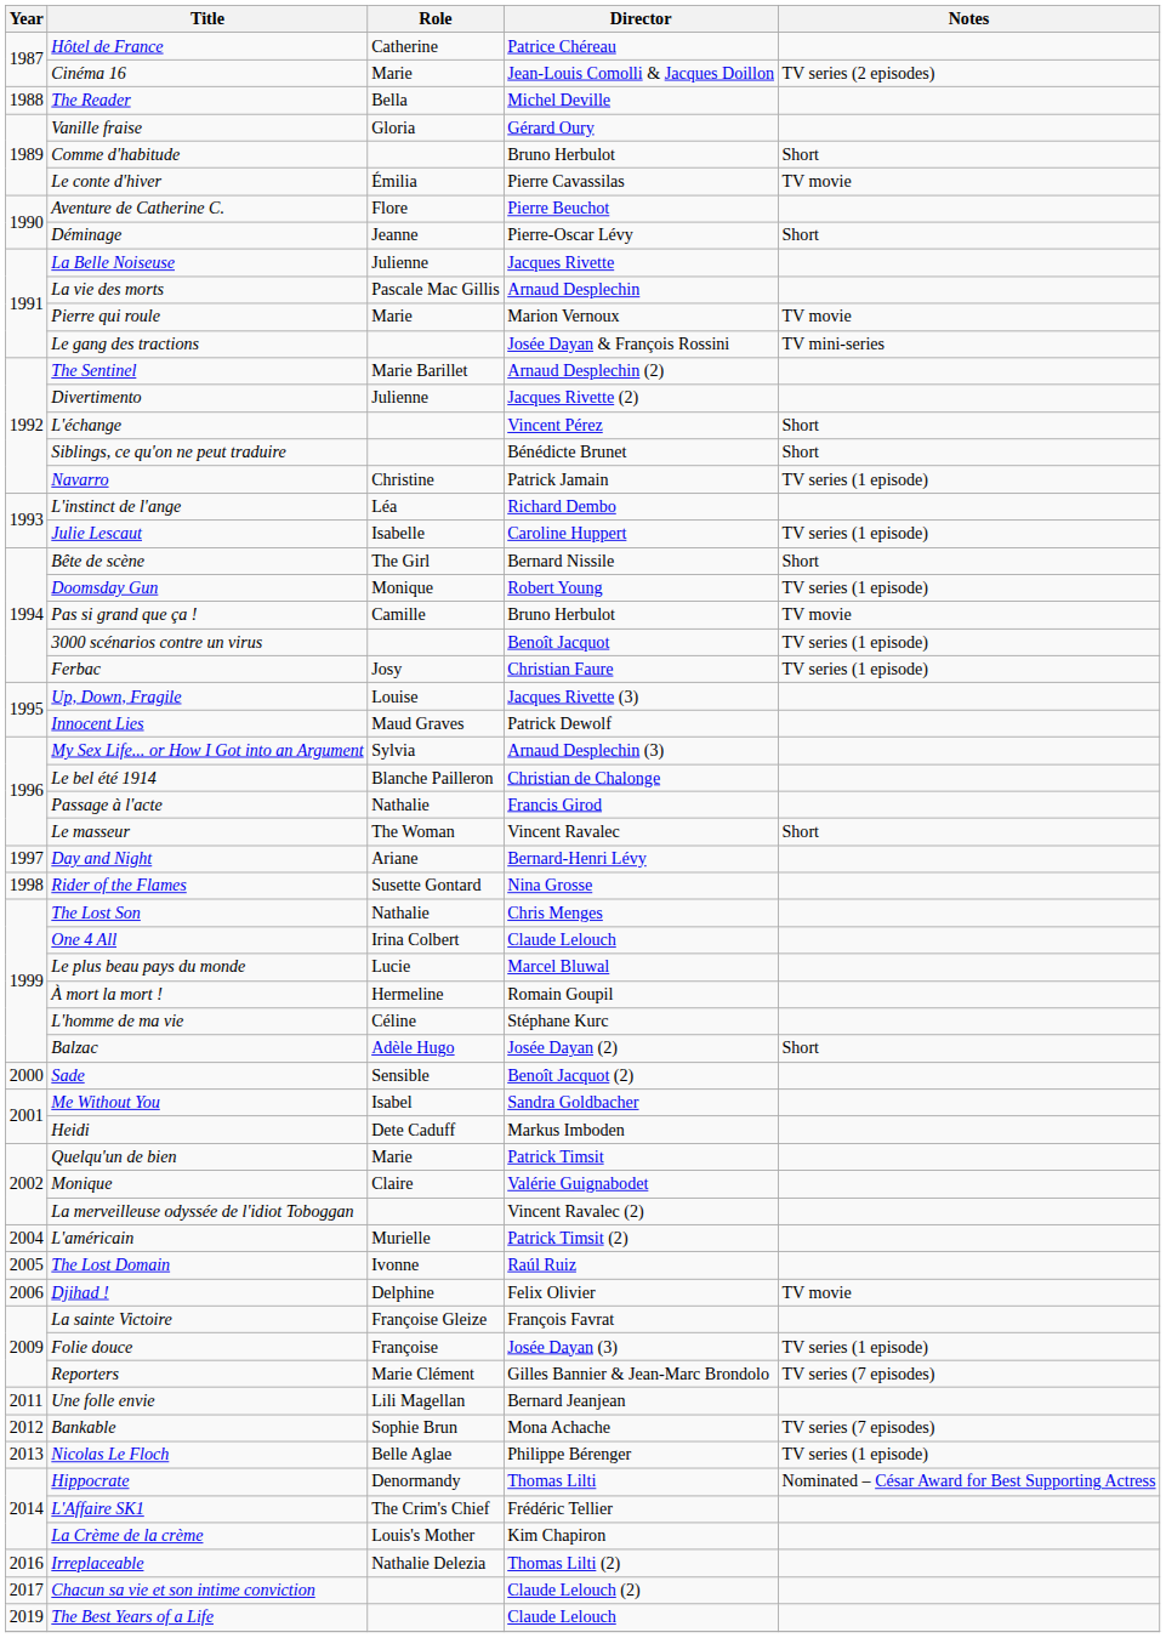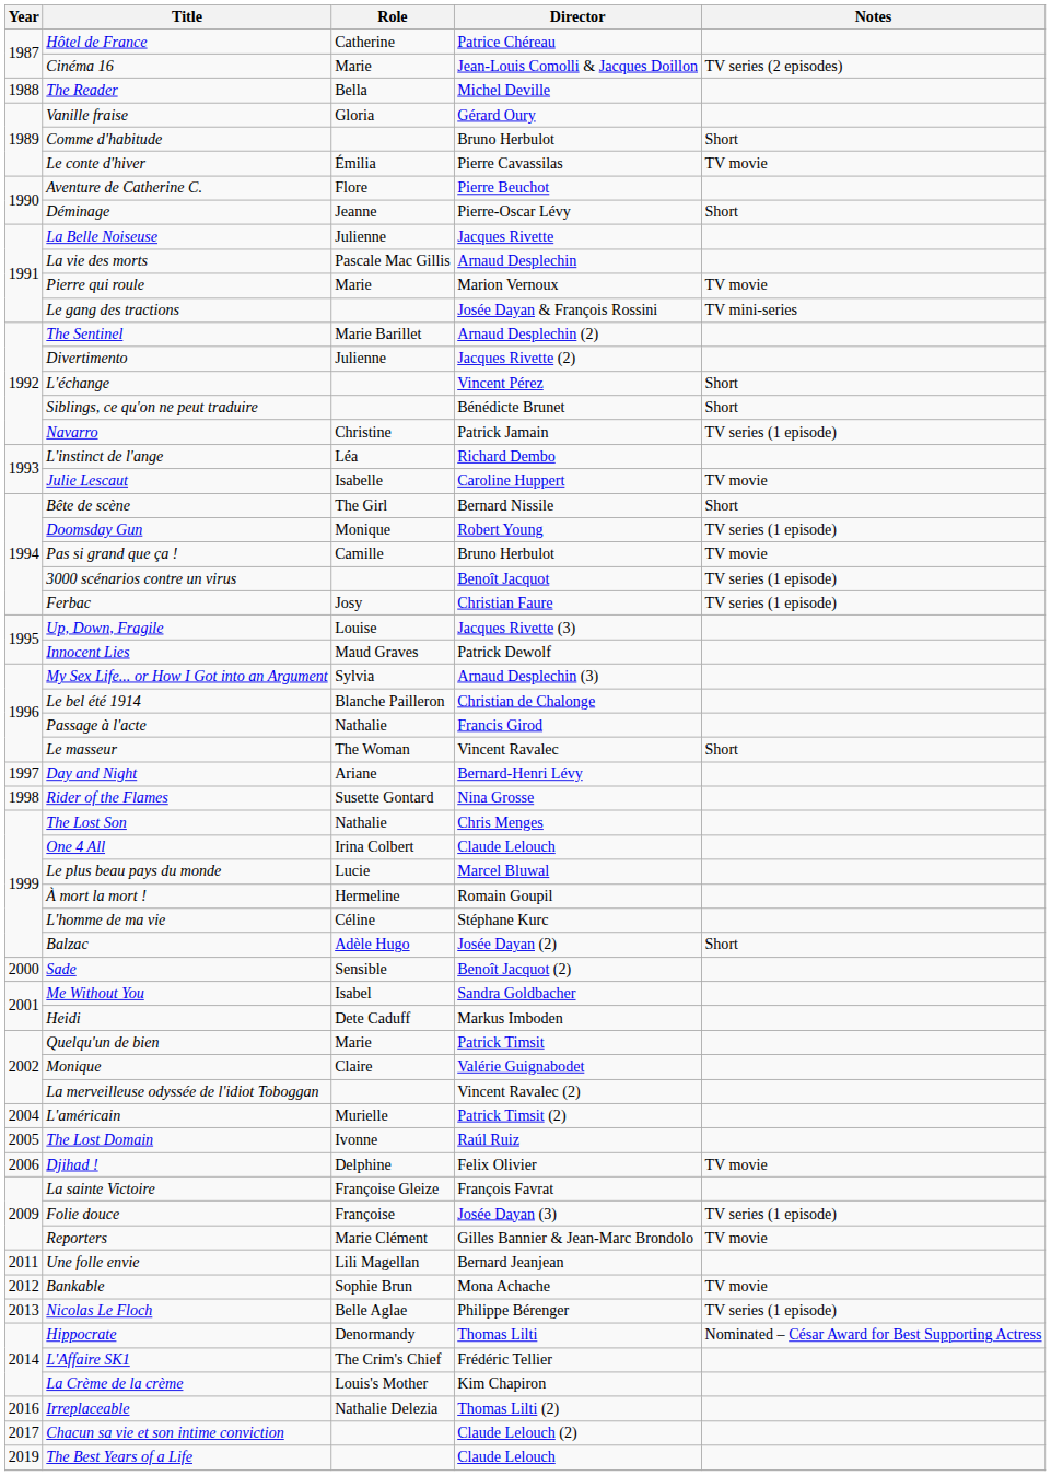 <table class="wikitable sortable">
 <tr>
 <th>Year</th>
 <th>Title</th>
 <th>Role</th>
 <th>Director</th>
 <th>Notes</th>
 </tr>
 <tr>
 <td rowspan=2>1987</td>
 <td><em><a href='#'>Hôtel de France</a></em></td>
 <td>Catherine</td>
 <td><a href='#'>Patrice Chéreau</a></td>
 <td></td>
 </tr>
 <tr>
 <td><em>Cinéma 16</em></td>
 <td>Marie</td>
 <td><a href='#'>Jean-Louis Comolli</a> & <a href='#'>Jacques Doillon</a></td>
 <td>TV series (2 episodes)</td>
 </tr>
 <tr>
 <td rowspan=1>1988</td>
 <td><em><a href='#'>The Reader</a></em></td>
 <td>Bella</td>
 <td><a href='#'>Michel Deville</a></td>
 <td></td>
 </tr>
 <tr>
 <td rowspan=3>1989</td>
 <td><em>Vanille fraise</em></td>
 <td>Gloria</td>
 <td><a href='#'>Gérard Oury</a></td>
 <td></td>
 </tr>
 <tr>
 <td><em>Comme d'habitude</em></td>
 <td></td>
 <td>Bruno Herbulot</td>
 <td>Short</td>
 </tr>
 <tr>
 <td><em>Le conte d'hiver</em></td>
 <td>Émilia</td>
 <td>Pierre Cavassilas</td>
 <td>TV movie</td>
 </tr>
 <tr>
 <td rowspan=2>1990</td>
 <td><em>Aventure de Catherine C.</em></td>
 <td>Flore</td>
 <td><a href='#'>Pierre Beuchot</a></td>
 <td></td>
 </tr>
 <tr>
 <td><em>Déminage</em></td>
 <td>Jeanne</td>
 <td>Pierre-Oscar Lévy</td>
 <td>Short</td>
 </tr>
 <tr>
 <td rowspan=4>1991</td>
 <td><em><a href='#'>La Belle Noiseuse</a></em></td>
 <td>Julienne</td>
 <td><a href='#'>Jacques Rivette</a></td>
 <td></td>
 </tr>
 <tr>
 <td><em>La vie des morts</em></td>
 <td>Pascale Mac Gillis</td>
 <td><a href='#'>Arnaud Desplechin</a></td>
 <td></td>
 </tr>
 <tr>
 <td><em>Pierre qui roule</em></td>
 <td>Marie</td>
 <td>Marion Vernoux</td>
 <td>TV movie</td>
 </tr>
 <tr>
 <td><em>Le gang des tractions</em></td>
 <td></td>
 <td><a href='#'>Josée Dayan</a> & François Rossini</td>
 <td>TV mini-series</td>
 </tr>
 <tr>
 <td rowspan=5>1992</td>
 <td><em><a href='#'>The Sentinel</a></em></td>
 <td>Marie Barillet</td>
 <td><a href='#'>Arnaud Desplechin</a> (2)</td>
 <td></td>
 </tr>
 <tr>
 <td><em>Divertimento</em></td>
 <td>Julienne</td>
 <td><a href='#'>Jacques Rivette</a> (2)</td>
 <td></td>
 </tr>
 <tr>
 <td><em>L'échange</em></td>
 <td></td>
 <td><a href='#'>Vincent Pérez</a></td>
 <td>Short</td>
 </tr>
 <tr>
 <td><em>Siblings, ce qu'on ne peut traduire</em></td>
 <td></td>
 <td>Bénédicte Brunet</td>
 <td>Short</td>
 </tr>
 <tr>
 <td><em><a href='#'>Navarro</a></em></td>
 <td>Christine</td>
 <td>Patrick Jamain</td>
 <td>TV series (1 episode)</td>
 </tr>
 <tr>
 <td rowspan=2>1993</td>
 <td><em>L'instinct de l'ange</em></td>
 <td>Léa</td>
 <td><a href='#'>Richard Dembo</a></td>
 <td></td>
 </tr>
 <tr>
 <td><em><a href='#'>Julie Lescaut</a></em></td>
 <td>Isabelle</td>
 <td><a href='#'>Caroline Huppert</a></td>
-<td>TV series (1 episode)</td>
+<td>TV movie</td>
 </tr>
 <tr>
 <td rowspan=5>1994</td>
 <td><em>Bête de scène</em></td>
 <td>The Girl</td>
 <td>Bernard Nissile</td>
 <td>Short</td>
 </tr>
 <tr>
 <td><em><a href='#'>Doomsday Gun</a></em></td>
 <td>Monique</td>
 <td><a href='#'>Robert Young</a></td>
 <td>TV series (1 episode)</td>
 </tr>
 <tr>
 <td><em>Pas si grand que ça !</em></td>
 <td>Camille</td>
 <td>Bruno Herbulot</td>
 <td>TV movie</td>
 </tr>
 <tr>
 <td><em>3000 scénarios contre un virus</em></td>
 <td></td>
 <td><a href='#'>Benoît Jacquot</a></td>
 <td>TV series (1 episode)</td>
 </tr>
 <tr>
 <td><em>Ferbac</em></td>
 <td>Josy</td>
 <td><a href='#'>Christian Faure</a></td>
 <td>TV series (1 episode)</td>
 </tr>
 <tr>
 <td rowspan=2>1995</td>
 <td><em><a href='#'>Up, Down, Fragile</a></em></td>
 <td>Louise</td>
 <td><a href='#'>Jacques Rivette</a> (3)</td>
 <td></td>
 </tr>
 <tr>
 <td><em><a href='#'>Innocent Lies</a></em></td>
 <td>Maud Graves</td>
 <td>Patrick Dewolf</td>
 <td></td>
 </tr>
 <tr>
 <td rowspan=4>1996</td>
 <td><em><a href='#'>My Sex Life... or How I Got into an Argument</a></em></td>
 <td>Sylvia</td>
 <td><a href='#'>Arnaud Desplechin</a> (3)</td>
 <td></td>
 </tr>
 <tr>
 <td><em>Le bel été 1914</em></td>
 <td>Blanche Pailleron</td>
 <td><a href='#'>Christian de Chalonge</a></td>
 <td></td>
 </tr>
 <tr>
 <td><em>Passage à l'acte</em></td>
 <td>Nathalie</td>
 <td><a href='#'>Francis Girod</a></td>
 <td></td>
 </tr>
 <tr>
 <td><em>Le masseur</em></td>
 <td>The Woman</td>
 <td>Vincent Ravalec</td>
 <td>Short</td>
 </tr>
 <tr>
 <td rowspan=1>1997</td>
 <td><em><a href='#'>Day and Night</a></em></td>
 <td>Ariane</td>
 <td><a href='#'>Bernard-Henri Lévy</a></td>
 <td></td>
 </tr>
 <tr>
 <td rowspan=1>1998</td>
 <td><em><a href='#'>Rider of the Flames</a></em></td>
 <td>Susette Gontard</td>
 <td><a href='#'>Nina Grosse</a></td>
 <td></td>
 </tr>
 <tr>
 <td rowspan=6>1999</td>
 <td><em><a href='#'>The Lost Son</a></em></td>
 <td>Nathalie</td>
 <td><a href='#'>Chris Menges</a></td>
 <td></td>
 </tr>
 <tr>
 <td><em><a href='#'>One 4 All</a></em></td>
 <td>Irina Colbert</td>
 <td><a href='#'>Claude Lelouch</a></td>
 <td></td>
 </tr>
 <tr>
 <td><em>Le plus beau pays du monde</em></td>
 <td>Lucie</td>
 <td><a href='#'>Marcel Bluwal</a></td>
 <td></td>
 </tr>
 <tr>
 <td><em>À mort la mort !</em></td>
 <td>Hermeline</td>
 <td>Romain Goupil</td>
 <td></td>
 </tr>
 <tr>
 <td><em>L'homme de ma vie</em></td>
 <td>Céline</td>
 <td>Stéphane Kurc</td>
 <td></td>
 </tr>
 <tr>
 <td><em>Balzac</em></td>
 <td><a href='#'>Adèle Hugo</a></td>
 <td><a href='#'>Josée Dayan</a> (2)</td>
 <td>Short</td>
 </tr>
 <tr>
 <td rowspan=1>2000</td>
 <td><em><a href='#'>Sade</a></em></td>
 <td>Sensible</td>
 <td><a href='#'>Benoît Jacquot</a> (2)</td>
 <td></td>
 </tr>
 <tr>
 <td rowspan=2>2001</td>
 <td><em><a href='#'>Me Without You</a></em></td>
 <td>Isabel</td>
 <td><a href='#'>Sandra Goldbacher</a></td>
 <td></td>
 </tr>
 <tr>
 <td><em>Heidi</em></td>
 <td>Dete Caduff</td>
 <td>Markus Imboden</td>
 <td></td>
 </tr>
 <tr>
 <td rowspan=3>2002</td>
 <td><em>Quelqu'un de bien</em></td>
 <td>Marie</td>
 <td><a href='#'>Patrick Timsit</a></td>
 <td></td>
 </tr>
 <tr>
 <td><em>Monique</em></td>
 <td>Claire</td>
 <td><a href='#'>Valérie Guignabodet</a></td>
 <td></td>
 </tr>
 <tr>
 <td><em>La merveilleuse odyssée de l'idiot Toboggan</em></td>
 <td></td>
 <td>Vincent Ravalec (2)</td>
 <td></td>
 </tr>
 <tr>
 <td rowspan=1>2004</td>
 <td><em>L'américain</em></td>
 <td>Murielle</td>
 <td><a href='#'>Patrick Timsit</a> (2)</td>
 <td></td>
 </tr>
 <tr>
 <td rowspan=1>2005</td>
 <td><em><a href='#'>The Lost Domain</a></em></td>
 <td>Ivonne</td>
 <td><a href='#'>Raúl Ruiz</a></td>
 <td></td>
 </tr>
 <tr>
 <td rowspan=1>2006</td>
 <td><em><a href='#'>Djihad !</a></em></td>
 <td>Delphine</td>
 <td>Felix Olivier</td>
 <td>TV movie</td>
 </tr>
 <tr>
 <td rowspan=3>2009</td>
 <td><em>La sainte Victoire</em></td>
 <td>Françoise Gleize</td>
 <td>François Favrat</td>
 <td></td>
 </tr>
 <tr>
 <td><em>Folie douce</em></td>
 <td>Françoise</td>
 <td><a href='#'>Josée Dayan</a> (3)</td>
 <td>TV series (1 episode)</td>
 </tr>
 <tr>
 <td><em>Reporters</em></td>
 <td>Marie Clément</td>
 <td>Gilles Bannier & Jean-Marc Brondolo</td>
-<td>TV series (7 episodes)</td>
+<td>TV movie</td>
 </tr>
 <tr>
 <td rowspan=1>2011</td>
 <td><em>Une folle envie</em></td>
 <td>Lili Magellan</td>
 <td>Bernard Jeanjean</td>
 <td></td>
 </tr>
 <tr>
 <td rowspan=1>2012</td>
 <td><em>Bankable</em></td>
 <td>Sophie Brun</td>
 <td>Mona Achache</td>
-<td>TV series (7 episodes)</td>
+<td>TV movie</td>
 </tr>
 <tr>
 <td rowspan=1>2013</td>
 <td><em><a href='#'>Nicolas Le Floch</a></em></td>
 <td>Belle Aglae</td>
 <td>Philippe Bérenger</td>
 <td>TV series (1 episode)</td>
 </tr>
 <tr>
 <td rowspan=3>2014</td>
 <td><em><a href='#'>Hippocrate</a></em></td>
 <td>Denormandy</td>
 <td><a href='#'>Thomas Lilti</a></td>
 <td>Nominated – <a href='#'>César Award for Best Supporting Actress</a></td>
 </tr>
 <tr>
 <td><em><a href='#'>L'Affaire SK1</a></em></td>
 <td>The Crim's Chief</td>
 <td>Frédéric Tellier</td>
 <td></td>
 </tr>
 <tr>
 <td><em><a href='#'>La Crème de la crème</a></em></td>
 <td>Louis's Mother</td>
 <td>Kim Chapiron</td>
 <td></td>
 </tr>
 <tr>
 <td>2016</td>
 <td><em><a href='#'>Irreplaceable</a></em></td>
 <td>Nathalie Delezia</td>
 <td><a href='#'>Thomas Lilti</a> (2)</td>
 <td></td>
 </tr>
 <tr>
 <td>2017</td>
 <td><em><a href='#'>Chacun sa vie et son intime conviction</a></em></td>
 <td></td>
 <td><a href='#'>Claude Lelouch</a> (2)</td>
 <td></td>
 </tr>
 <tr>
 <td>2019</td>
 <td><em><a href='#'>The Best Years of a Life</a></em></td>
 <td></td>
 <td><a href='#'>Claude Lelouch</a></td>
 <td></td>
 </tr>
 <tr>
 </tr>
 </table>
